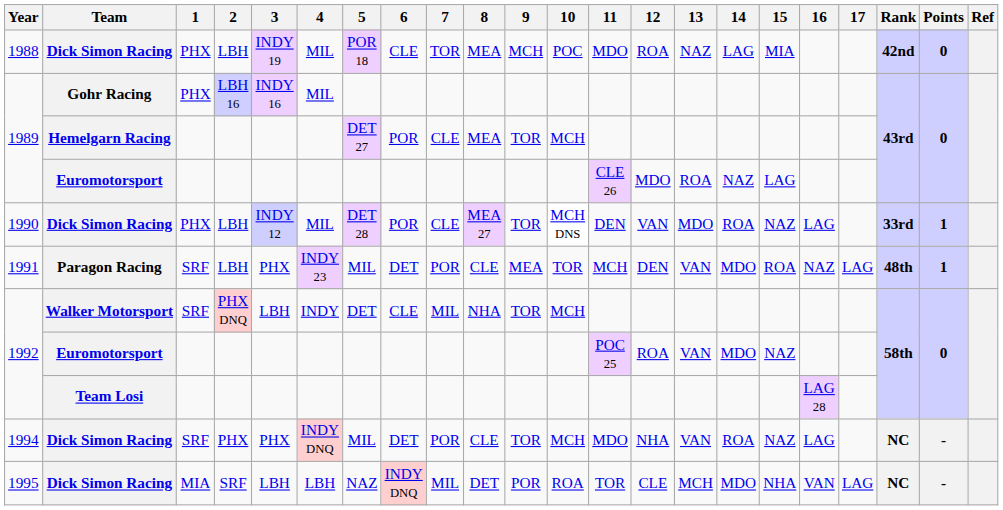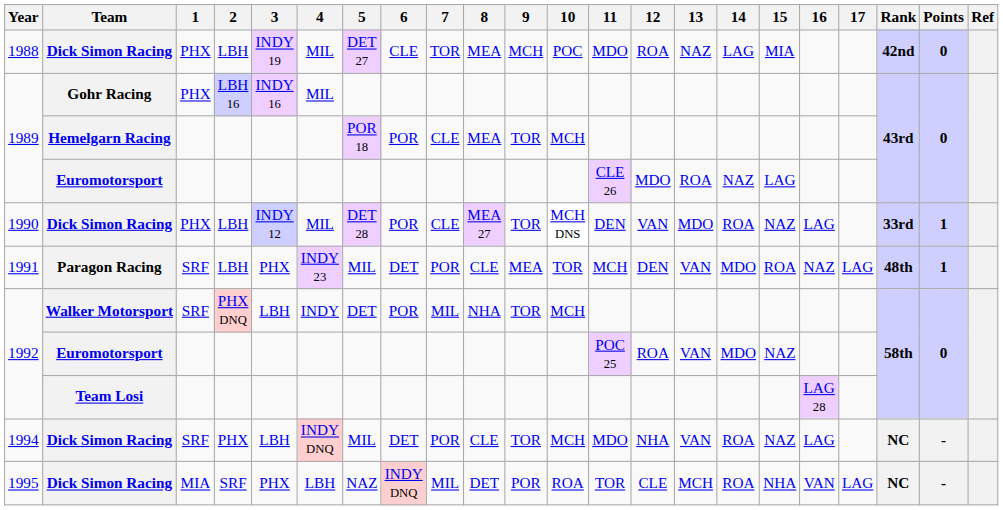 <table class="wikitable" style="text-align:center; font-size:90%">
 <tr>
 <th>Year</th>
 <th>Team</th>
 <th>1</th>
 <th>2</th>
 <th>3</th>
 <th>4</th>
 <th>5</th>
 <th>6</th>
 <th>7</th>
 <th>8</th>
 <th>9</th>
 <th>10</th>
 <th>11</th>
 <th>12</th>
 <th>13</th>
 <th>14</th>
 <th>15</th>
 <th>16</th>
 <th>17</th>
 <th>Rank</th>
 <th>Points</th>
 <th>Ref</th>
 </tr>
 <tr>
 <td><a href='#'>1988</a></td>
 <th><a href='#'>Dick Simon Racing</a></th>
 <td><a href='#'>PHX</a><br><small></small></td>
 <td><a href='#'>LBH</a><br><small></small></td>
 <td style="background:#EFCFFF;"><a href='#'>INDY</a><br><small>19</small></td>
 <td><a href='#'>MIL</a><br><small></small></td>
-<td style="background:#EFCFFF;"><a href='#'>POR</a><br><small>18</small></td>
+<td style="background:#EFCFFF;"><a href='#'>DET</a><br><small>27</small></td>
 <td><a href='#'>CLE</a><br><small></small></td>
 <td><a href='#'>TOR</a><br><small></small></td>
 <td><a href='#'>MEA</a><br><small></small></td>
 <td><a href='#'>MCH</a><br><small></small></td>
 <td><a href='#'>POC</a><br><small></small></td>
 <td><a href='#'>MDO</a><br><small></small></td>
 <td><a href='#'>ROA</a><br><small></small></td>
 <td><a href='#'>NAZ</a><br><small></small></td>
 <td><a href='#'>LAG</a><br><small></small></td>
 <td><a href='#'>MIA</a><br><small></small></td>
 <td></td>
 <td></td>
 <td style="background:#CFCFFF;"><strong>42nd</strong></td>
 <td style="background:#CFCFFF;"><strong>0</strong></td>
 <th></th>
 </tr>
 <tr>
 <td rowspan=3><a href='#'>1989</a></td>
 <th>Gohr Racing</th>
 <td><a href='#'>PHX</a><br><small></small></td>
 <td style="background:#CFCFFF;"><a href='#'>LBH</a><br><small>16</small></td>
 <td style="background:#EFCFFF;"><a href='#'>INDY</a><br><small>16</small></td>
 <td><a href='#'>MIL</a><br><small></small></td>
 <td></td>
 <td></td>
 <td></td>
 <td></td>
 <td></td>
 <td></td>
 <td></td>
 <td></td>
 <td></td>
 <td></td>
 <td></td>
 <td></td>
 <td></td>
 <td style="background:#CFCFFF;" rowspan=3><strong>43rd</strong></td>
 <td style="background:#CFCFFF;" rowspan=3><strong>0</strong></td>
 <th rowspan=3></th>
 </tr>
 <tr>
 <th><a href='#'>Hemelgarn Racing</a></th>
 <td></td>
 <td></td>
 <td></td>
 <td></td>
-<td style="background:#EFCFFF;"><a href='#'>DET</a><br><small>27</small></td>
+<td style="background:#EFCFFF;"><a href='#'>POR</a><br><small>18</small></td>
 <td><a href='#'>POR</a><br><small></small></td>
 <td><a href='#'>CLE</a><br><small></small></td>
 <td><a href='#'>MEA</a><br><small></small></td>
 <td><a href='#'>TOR</a><br><small></small></td>
 <td><a href='#'>MCH</a><br><small></small></td>
 <td></td>
 <td></td>
 <td></td>
 <td></td>
 <td></td>
 <td></td>
 <td></td>
 </tr>
 <tr>
 <th><a href='#'>Euromotorsport</a></th>
 <td></td>
 <td></td>
 <td></td>
 <td></td>
 <td></td>
 <td></td>
 <td></td>
 <td></td>
 <td></td>
 <td></td>
 <td style="background:#EFCFFF;"><a href='#'>CLE</a><br><small>26</small></td>
 <td><a href='#'>MDO</a><br><small></small></td>
 <td><a href='#'>ROA</a><br><small></small></td>
 <td><a href='#'>NAZ</a><br><small></small></td>
 <td><a href='#'>LAG</a><br><small></small></td>
 <td></td>
 <td></td>
 </tr>
 <tr>
 <td><a href='#'>1990</a></td>
 <th><a href='#'>Dick Simon Racing</a></th>
 <td><a href='#'>PHX</a><br><small></small></td>
 <td><a href='#'>LBH</a><br><small></small></td>
 <td style="background:#CFCFFF;"><a href='#'>INDY</a><br><small>12</small></td>
 <td><a href='#'>MIL</a><br><small></small></td>
 <td style="background:#EFCFFF;"><a href='#'>DET</a><br><small>28</small></td>
 <td><a href='#'>POR</a><br><small></small></td>
 <td><a href='#'>CLE</a><br><small></small></td>
 <td style="background:#EFCFFF;"><a href='#'>MEA</a><br><small>27</small></td>
 <td><a href='#'>TOR</a><br><small></small></td>
 <td style="background:#FFFFFF;"><a href='#'>MCH</a><br><small>DNS</small></td>
 <td><a href='#'>DEN</a><br><small></small></td>
 <td><a href='#'>VAN</a><br><small></small></td>
 <td><a href='#'>MDO</a><br><small></small></td>
 <td><a href='#'>ROA</a><br><small></small></td>
 <td><a href='#'>NAZ</a><br><small></small></td>
 <td><a href='#'>LAG</a><br><small></small></td>
 <td></td>
 <td style="background:#CFCFFF;"><strong>33rd</strong></td>
 <td style="background:#CFCFFF;"><strong>1</strong></td>
 <th></th>
 </tr>
 <tr>
 <td><a href='#'>1991</a></td>
 <th>Paragon Racing</th>
 <td><a href='#'>SRF</a><br><small></small></td>
 <td><a href='#'>LBH</a><br><small></small></td>
 <td><a href='#'>PHX</a><br><small></small></td>
 <td style="background:#EFCFFF;"><a href='#'>INDY</a><br><small>23</small></td>
 <td><a href='#'>MIL</a><br><small></small></td>
 <td><a href='#'>DET</a><br><small></small></td>
 <td><a href='#'>POR</a><br><small></small></td>
 <td><a href='#'>CLE</a><br><small></small></td>
 <td><a href='#'>MEA</a><br><small></small></td>
 <td><a href='#'>TOR</a><br><small></small></td>
 <td><a href='#'>MCH</a><br><small></small></td>
 <td><a href='#'>DEN</a><br><small></small></td>
 <td><a href='#'>VAN</a><br><small></small></td>
 <td><a href='#'>MDO</a><br><small></small></td>
 <td><a href='#'>ROA</a><br><small></small></td>
 <td><a href='#'>NAZ</a><br><small></small></td>
 <td><a href='#'>LAG</a><br><small></small></td>
 <td style="background:#CFCFFF;"><strong>48th</strong></td>
 <td style="background:#CFCFFF;"><strong>1</strong></td>
 <th></th>
 </tr>
 <tr>
 <td rowspan=3><a href='#'>1992</a></td>
 <th><a href='#'>Walker Motorsport</a></th>
 <td><a href='#'>SRF</a><br><small></small></td>
 <td style="background:#FFCFCF;"><a href='#'>PHX</a><br><small>DNQ</small></td>
 <td><a href='#'>LBH</a><br><small></small></td>
 <td><a href='#'>INDY</a><br><small></small></td>
 <td><a href='#'>DET</a><br><small></small></td>
-<td><a href='#'>CLE</a><br><small></small></td>
+<td><a href='#'>POR</a><br><small></small></td>
 <td><a href='#'>MIL</a><br><small></small></td>
 <td><a href='#'>NHA</a><br><small></small></td>
 <td><a href='#'>TOR</a><br><small></small></td>
 <td><a href='#'>MCH</a><br><small></small></td>
 <td></td>
 <td></td>
 <td></td>
 <td></td>
 <td></td>
 <td></td>
 <td></td>
 <td rowspan=3 style="background:#CFCFFF;"><strong>58th</strong></td>
 <td rowspan=3 style="background:#CFCFFF;"><strong>0</strong></td>
 <th rowspan=3></th>
 </tr>
 <tr>
 <th><a href='#'>Euromotorsport</a></th>
 <td></td>
 <td></td>
 <td></td>
 <td></td>
 <td></td>
 <td></td>
 <td></td>
 <td></td>
 <td></td>
 <td></td>
 <td style="background:#EFCFFF;"><a href='#'>POC</a><br><small>25</small></td>
 <td><a href='#'>ROA</a><br><small></small></td>
 <td><a href='#'>VAN</a><br><small></small></td>
 <td><a href='#'>MDO</a><br><small></small></td>
 <td><a href='#'>NAZ</a><br><small></small></td>
 <td></td>
 <td></td>
 </tr>
 <tr>
 <th><a href='#'>Team Losi</a></th>
 <td></td>
 <td></td>
 <td></td>
 <td></td>
 <td></td>
 <td></td>
 <td></td>
 <td></td>
 <td></td>
 <td></td>
 <td></td>
 <td></td>
 <td></td>
 <td></td>
 <td></td>
 <td style="background:#EFCFFF;"><a href='#'>LAG</a><br><small>28</small></td>
 <td></td>
 </tr>
 <tr>
 <td><a href='#'>1994</a></td>
 <th><a href='#'>Dick Simon Racing</a></th>
 <td><a href='#'>SRF</a></td>
 <td><a href='#'>PHX</a><br><small></small></td>
-<td><a href='#'>PHX</a><br><small></small></td>
+<td><a href='#'>LBH</a><br><small></small></td>
 <td style="background:#FFCFCF;"><a href='#'>INDY</a><br><small>DNQ</small></td>
 <td><a href='#'>MIL</a><br><small></small></td>
 <td><a href='#'>DET</a><br><small></small></td>
 <td><a href='#'>POR</a><br><small></small></td>
 <td><a href='#'>CLE</a><br><small></small></td>
 <td><a href='#'>TOR</a><br><small></small></td>
 <td><a href='#'>MCH</a><br><small></small></td>
 <td><a href='#'>MDO</a><br><small></small></td>
 <td><a href='#'>NHA</a><br><small></small></td>
 <td><a href='#'>VAN</a><br><small></small></td>
 <td><a href='#'>ROA</a><br><small></small></td>
 <td><a href='#'>NAZ</a><br><small></small></td>
 <td><a href='#'>LAG</a><br><small></small></td>
 <td></td>
 <th>NC</th>
 <th>-</th>
 <th></th>
 </tr>
 <tr>
 <td><a href='#'>1995</a></td>
 <th><a href='#'>Dick Simon Racing</a></th>
 <td><a href='#'>MIA</a><br><small></small></td>
 <td><a href='#'>SRF</a><br><small></small></td>
-<td><a href='#'>LBH</a><br><small></small></td>
+<td><a href='#'>PHX</a><br><small></small></td>
 <td><a href='#'>LBH</a><br><small></small></td>
 <td><a href='#'>NAZ</a><br><small></small></td>
 <td style="background:#FFCFCF;"><a href='#'>INDY</a><br><small>DNQ</small></td>
 <td><a href='#'>MIL</a><br><small></small></td>
 <td><a href='#'>DET</a><br><small></small></td>
 <td><a href='#'>POR</a><br><small></small></td>
 <td><a href='#'>ROA</a><br><small></small></td>
 <td><a href='#'>TOR</a><br><small></small></td>
 <td><a href='#'>CLE</a><br><small></small></td>
 <td><a href='#'>MCH</a><br><small></small></td>
-<td><a href='#'>MDO</a><br><small></small></td>
+<td><a href='#'>ROA</a><br><small></small></td>
 <td><a href='#'>NHA</a><br><small></small></td>
 <td><a href='#'>VAN</a><br><small></small></td>
 <td><a href='#'>LAG</a><br><small></small></td>
 <th>NC</th>
 <th>-</th>
 <th></th>
 </tr>
 </table>
